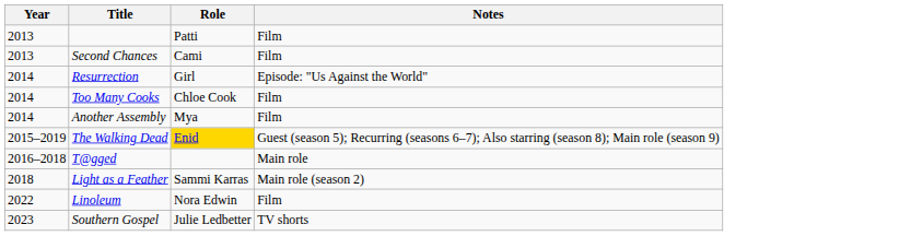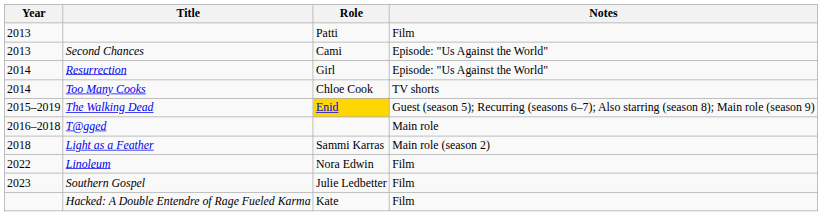 <table class="wikitable">
 <tr>
 <th>Year</th>
 <th>Title</th>
 <th>Role</th>
 <th>Notes</th>
 </tr>
 <tr>
 <td>2013</td>
 <td></td>
 <td>Patti</td>
 <td>Film</td>
 </tr>
 <tr>
 <td>2013</td>
 <td><em>Second Chances</em></td>
 <td>Cami</td>
-<td>Film</td>
+<td>Episode: "Us Against the World"</td>
 </tr>
 <tr>
 <td>2014</td>
 <td><em><a href='#'>Resurrection</a></em></td>
 <td>Girl</td>
 <td>Episode: "Us Against the World"</td>
 </tr>
 <tr>
 <td>2014</td>
 <td><em><a href='#'>Too Many Cooks</a></em></td>
 <td>Chloe Cook</td>
-<td>Film</td>
-</tr>
-<tr>
-<td>2014</td>
-<td><em>Another Assembly</em></td>
-<td>Mya</td>
-<td>Film</td>
+<td>TV shorts</td>
 </tr>
 <tr>
 <td>2015–2019</td>
 <td><em><a href='#'>The Walking Dead</a></em></td>
 <td style="background: gold;"><a href='#'>Enid</a></td>
 <td>Guest (season 5); Recurring (seasons 6–7); Also starring (season 8); Main role (season 9)</td>
 </tr>
 <tr>
 <td>2016–2018</td>
 <td><em><a href='#'>T@gged</a></em></td>
 <td></td>
 <td>Main role</td>
 </tr>
 <tr>
 <td>2018</td>
 <td><em><a href='#'>Light as a Feather</a></em></td>
 <td>Sammi Karras</td>
 <td>Main role (season 2)</td>
 </tr>
 <tr>
 <td>2022</td>
 <td><em><a href='#'>Linoleum</a></em></td>
 <td>Nora Edwin</td>
 <td>Film</td>
 </tr>
 <tr>
 <td>2023</td>
 <td><em>Southern Gospel</em></td>
 <td>Julie Ledbetter</td>
-<td>TV shorts</td>
+<td>Film</td>
+</tr>
+<tr>
+<td></td>
+<td><em>Hacked: A Double Entendre of Rage Fueled Karma</em></td>
+<td>Kate</td>
+<td>Film</td>
 </tr>
 </table>
